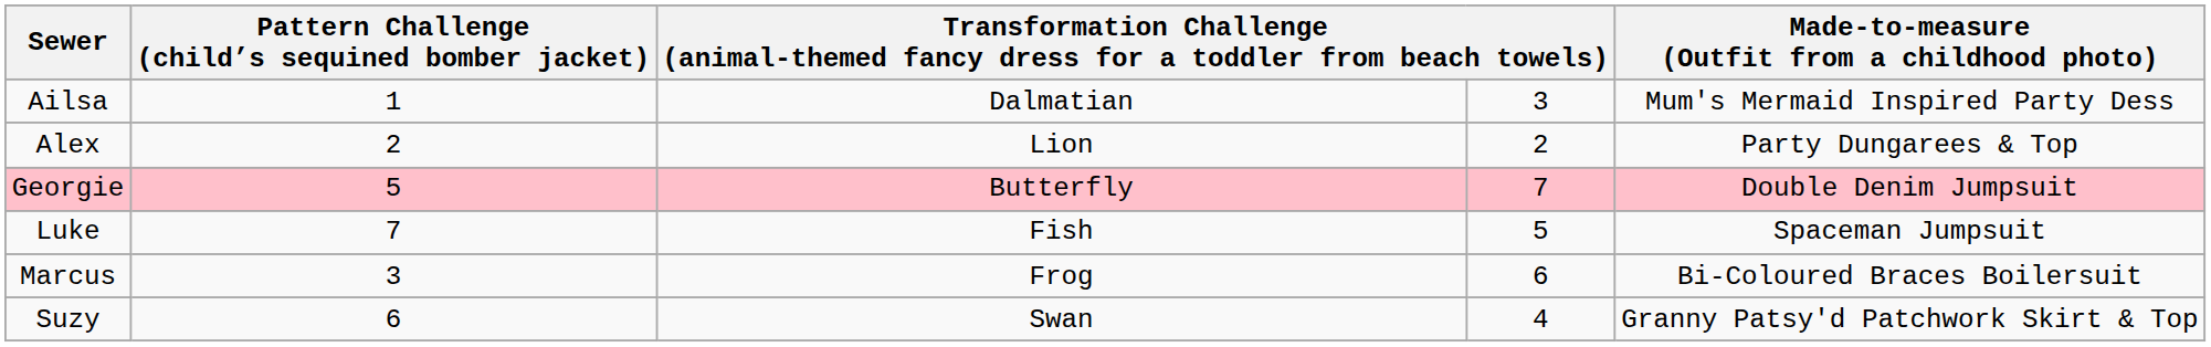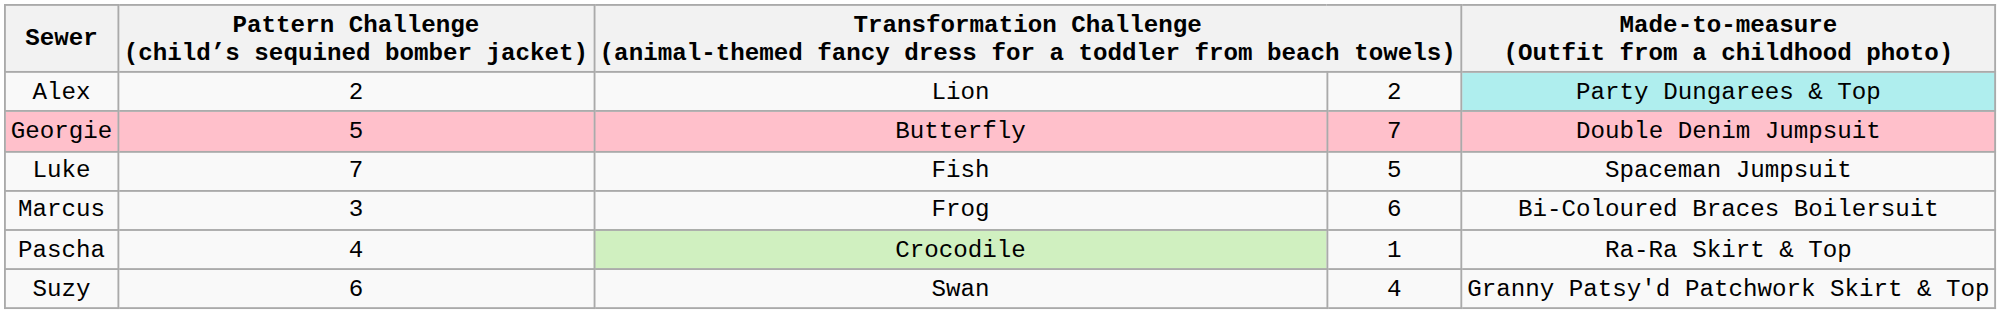 <table class="wikitable" style="text-align:center;">
 <tr>
 <th>Sewer</th>
 <th>Pattern Challenge<br>(child’s sequined bomber jacket)</th>
 <th colspan="2">Transformation Challenge<br>(animal-themed fancy dress for a toddler from beach towels)</th>
 <th>Made-to-measure<br>(Outfit from a childhood photo)</th>
 </tr>
 <tr>
-<td>Ailsa</td>
-<td>1</td>
-<td>Dalmatian</td>
-<td>3</td>
-<td>Mum's Mermaid Inspired Party Dess</td>
-</tr>
-<tr>
 <td>Alex</td>
 <td>2</td>
 <td>Lion</td>
 <td>2</td>
-<td>Party Dungarees & Top</td>
+<td style="background: paleturquoise;">Party Dungarees & Top</td>
 </tr>
 <tr style="background:pink">
 <td>Georgie</td>
 <td>5</td>
 <td>Butterfly</td>
 <td>7</td>
 <td>Double Denim Jumpsuit</td>
 </tr>
 <tr>
 <td>Luke</td>
 <td>7</td>
 <td>Fish</td>
 <td>5</td>
 <td>Spaceman Jumpsuit</td>
 </tr>
 <tr>
 <td>Marcus</td>
 <td>3</td>
 <td>Frog</td>
 <td>6</td>
 <td>Bi-Coloured Braces Boilersuit</td>
 </tr>
 <tr>
+<td>Pascha</td>
+<td>4</td>
+<td style="background:#d0f0c0">Crocodile</td>
+<td>1</td>
+<td>Ra-Ra Skirt & Top</td>
+</tr>
+<tr>
 <td>Suzy</td>
 <td>6</td>
 <td>Swan</td>
 <td>4</td>
 <td>Granny Patsy'd Patchwork Skirt & Top</td>
 </tr>
 </table>
